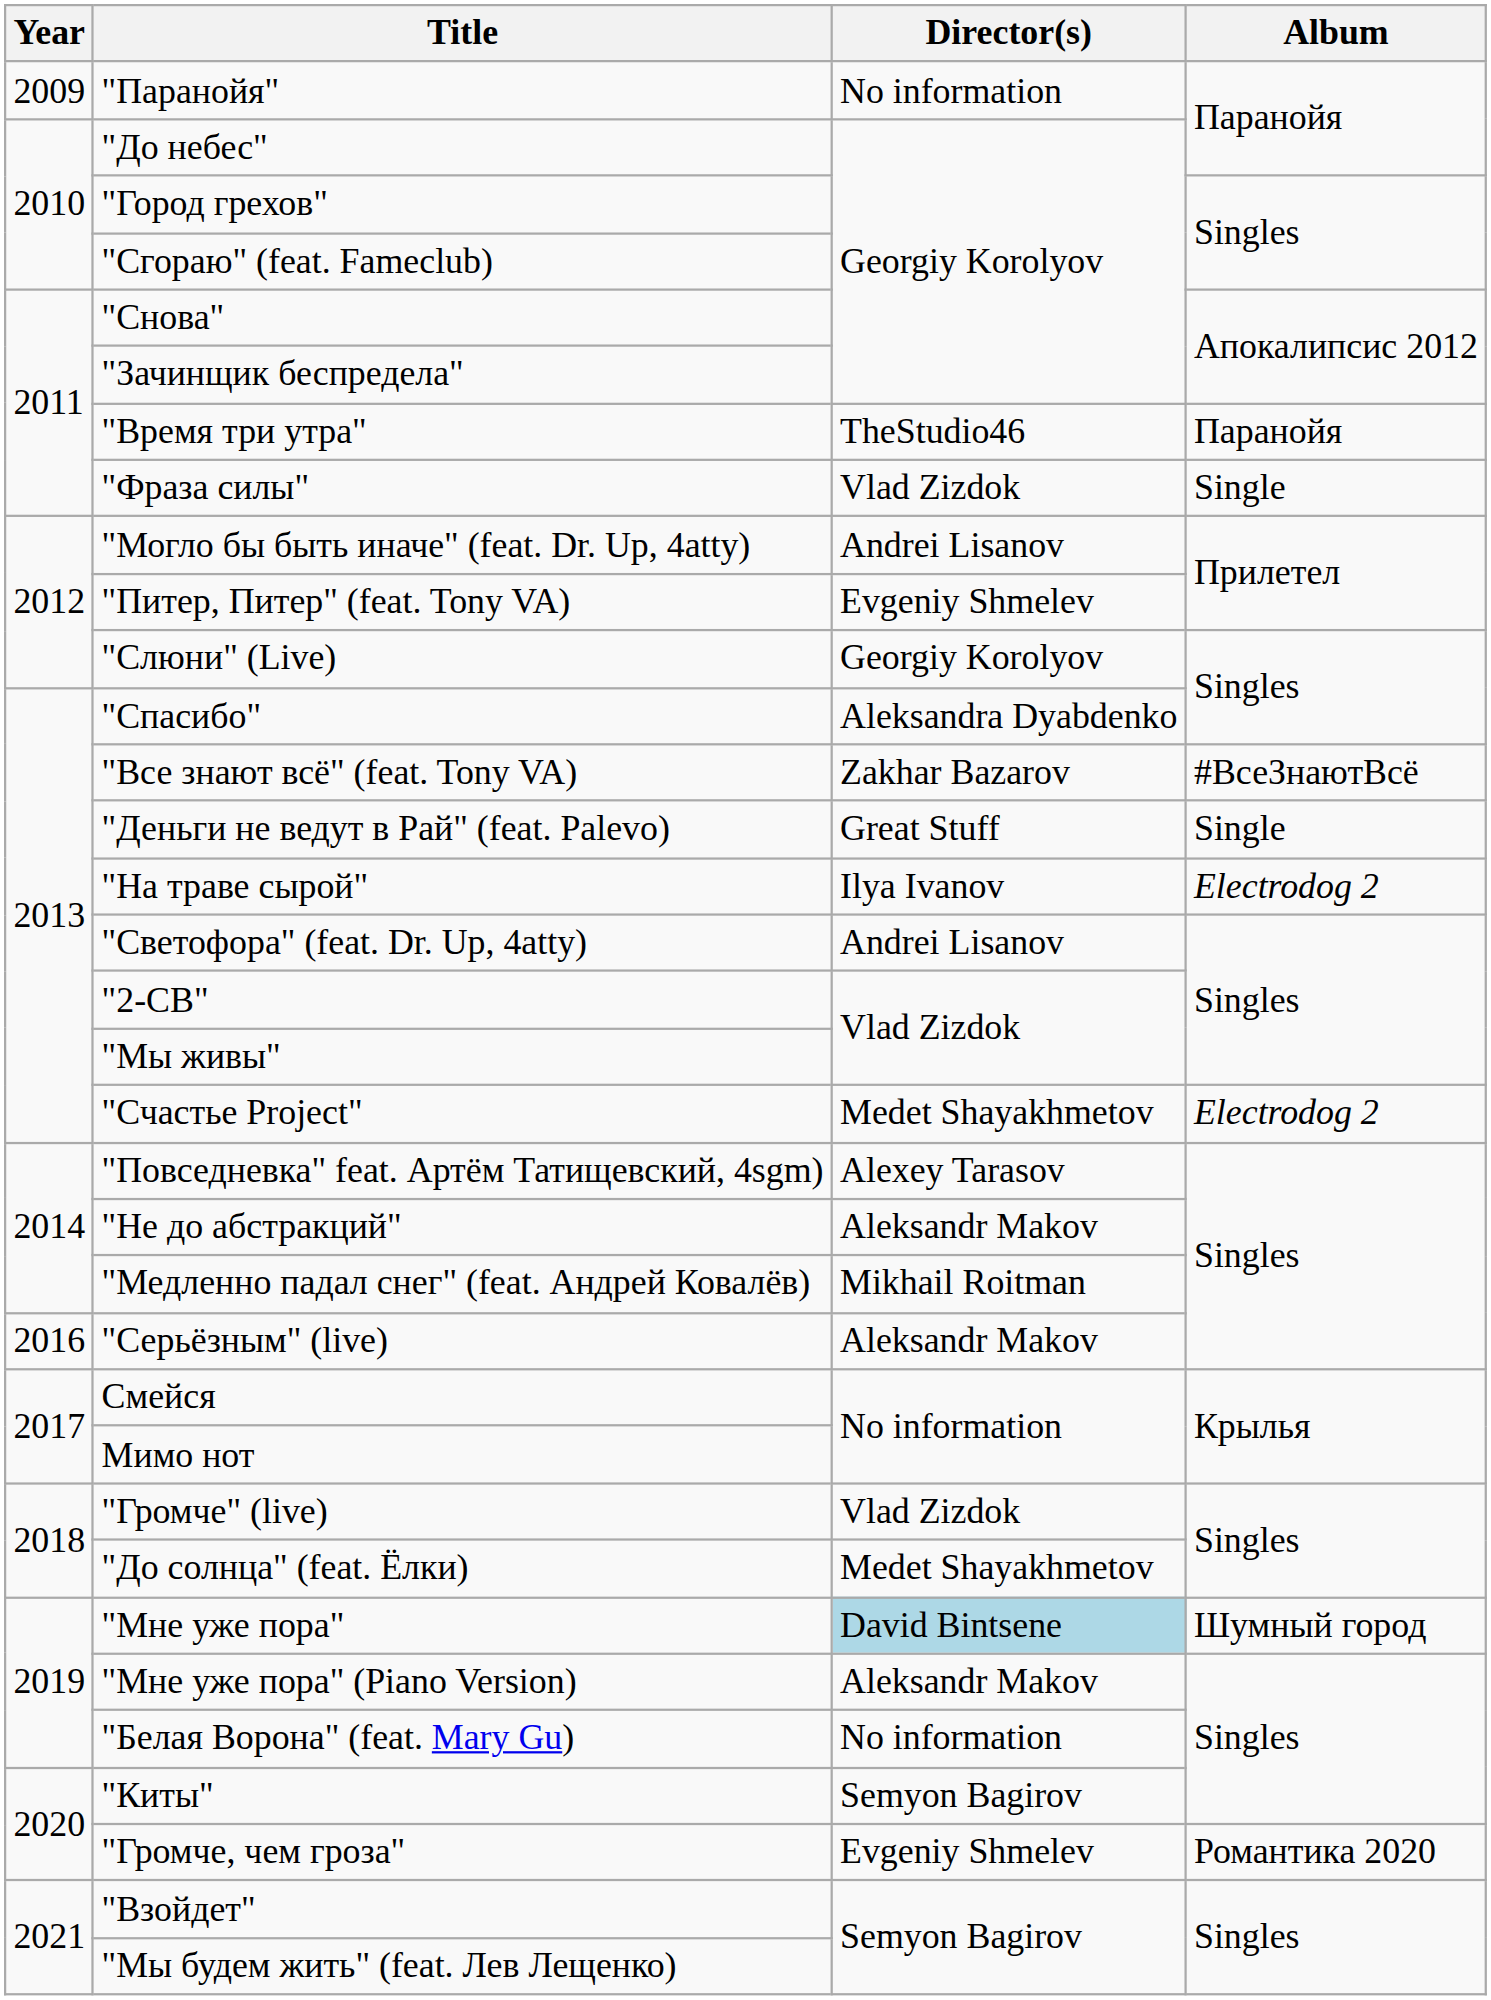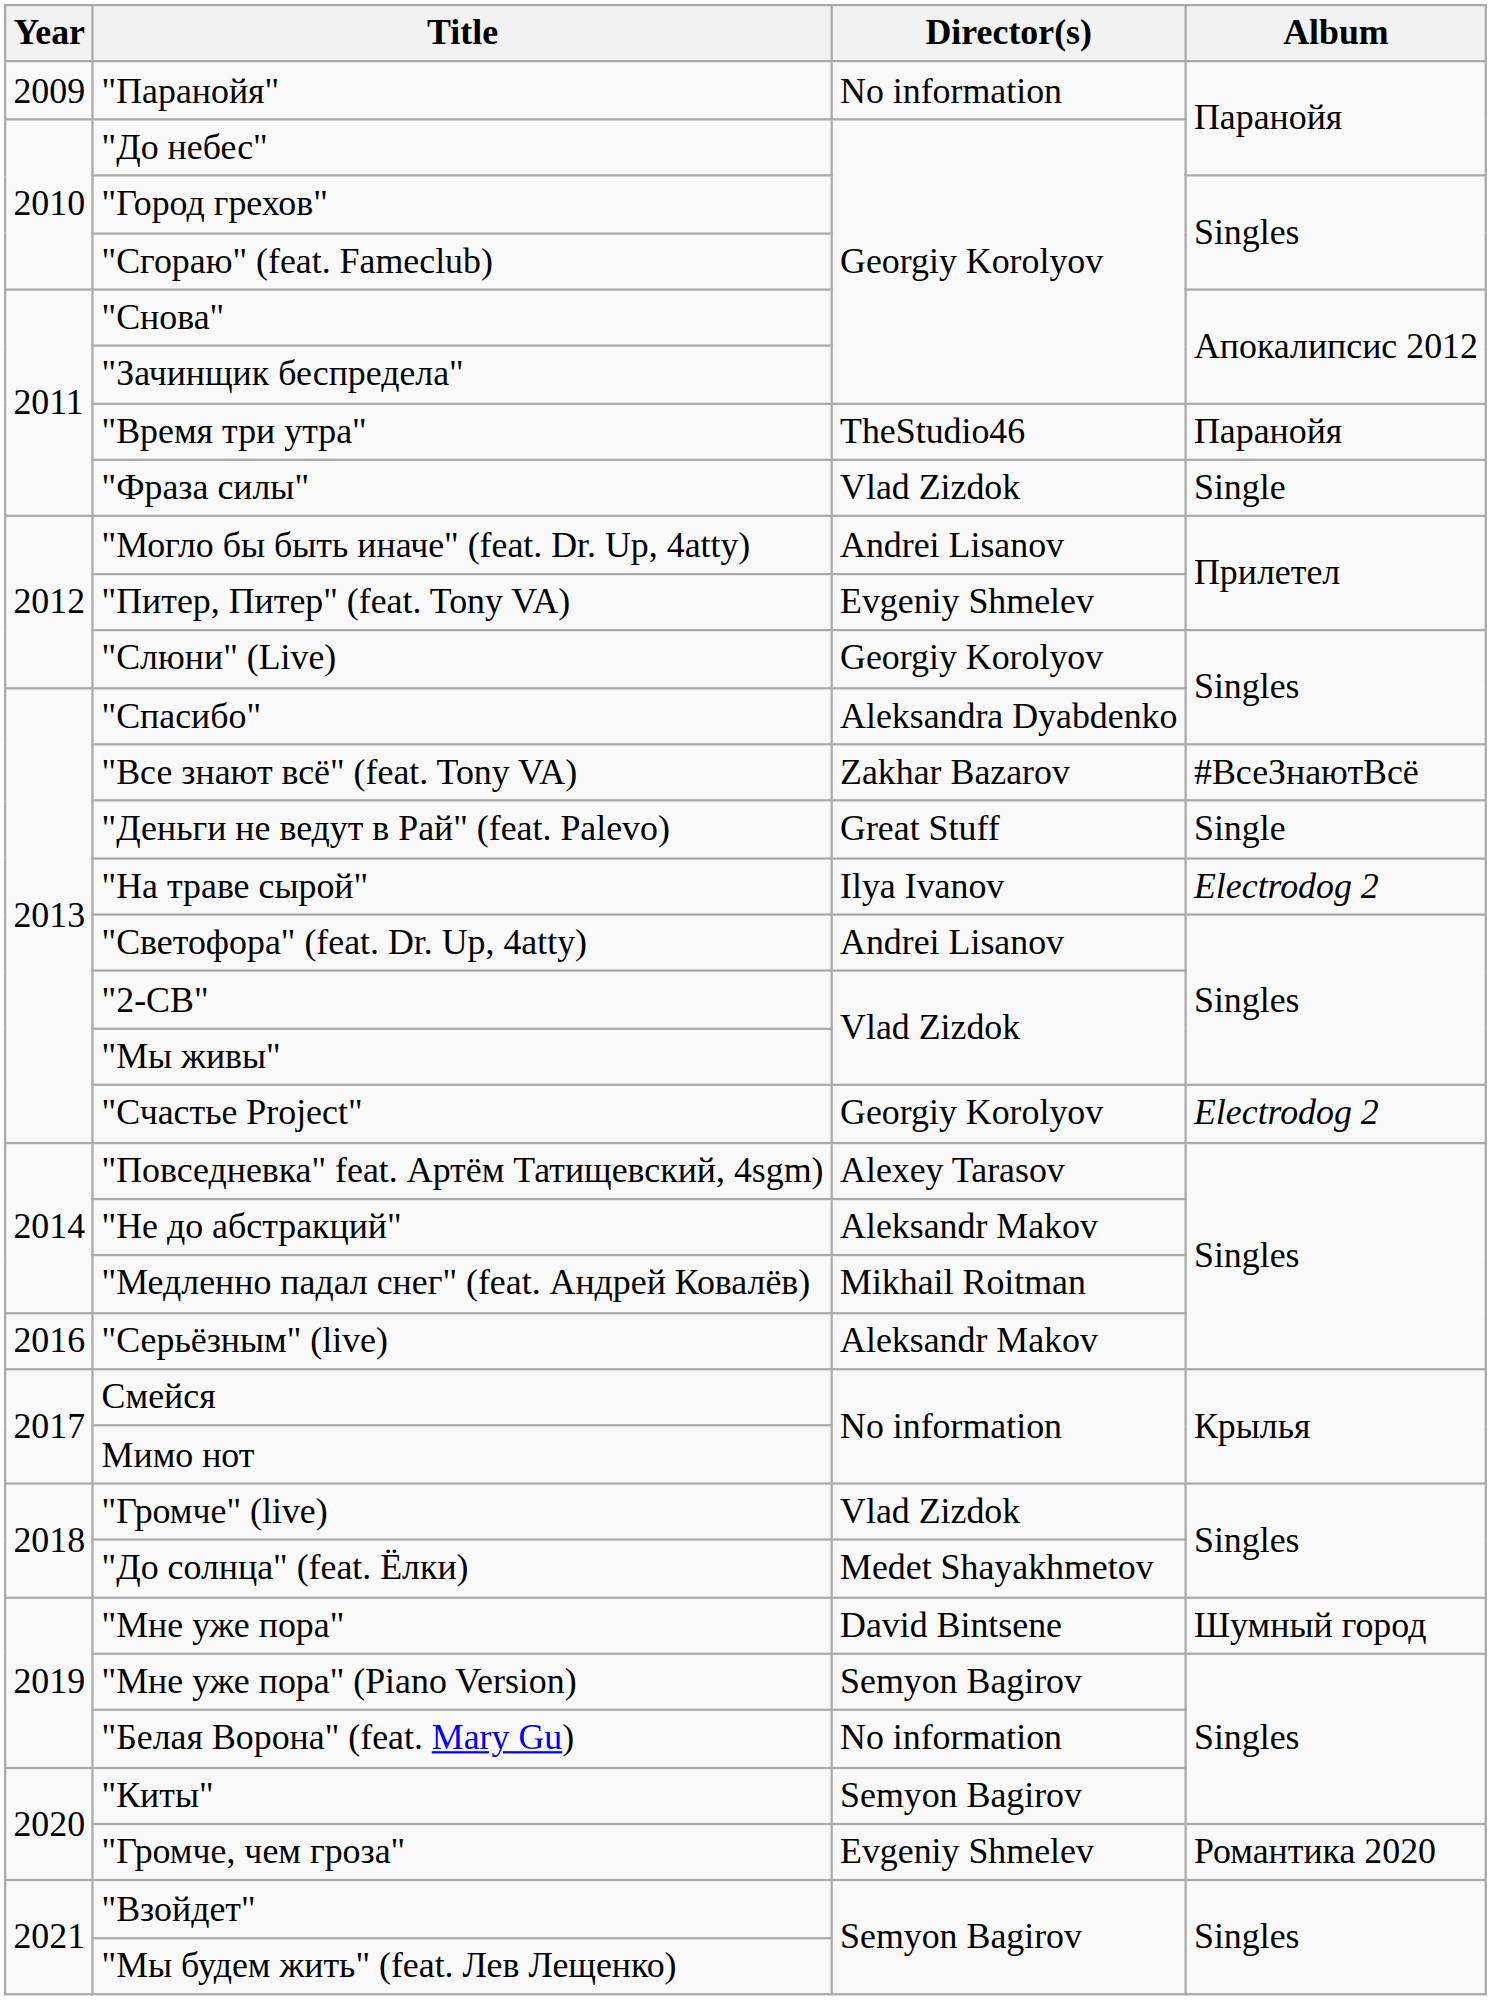 <table class="wikitable">
 <tr>
 <th>Year</th>
 <th>Title</th>
 <th>Director(s)</th>
 <th>Album</th>
 </tr>
 <tr>
 <td rowspan="1">2009</td>
 <td>"Паранойя"</td>
 <td>No information</td>
 <td rowspan="2">Паранойя</td>
 </tr>
 <tr>
 <td rowspan="3">2010</td>
 <td>"До небес"</td>
 <td rowspan="5">Georgiy Korolyov</td>
 </tr>
 <tr>
 <td>"Город грехов"</td>
 <td rowspan="2">Singles</td>
 </tr>
 <tr>
 <td>"Сгораю" (feat. Fameclub)</td>
 </tr>
 <tr>
 <td rowspan="4">2011</td>
 <td>"Снова"</td>
 <td rowspan="2">Апокалипсис 2012</td>
 </tr>
 <tr>
 <td>"Зачинщик беспредела"</td>
 </tr>
 <tr>
 <td>"Время три утра"</td>
 <td>TheStudio46</td>
 <td>Паранойя</td>
 </tr>
 <tr>
 <td>"Фраза силы"</td>
 <td>Vlad Zizdok</td>
 <td>Single</td>
 </tr>
 <tr>
 <td rowspan="3">2012</td>
 <td>"Могло бы быть иначе" (feat. Dr. Up, 4atty)</td>
 <td>Andrei Lisanov</td>
 <td rowspan="2">Прилетел</td>
 </tr>
 <tr>
 <td>"Питер, Питер" (feat. Tony VA)</td>
 <td>Evgeniy Shmelev</td>
 </tr>
 <tr>
 <td>"Слюни" (Live)</td>
 <td>Georgiy Korolyov</td>
 <td rowspan="2">Singles</td>
 </tr>
 <tr>
 <td rowspan="8">2013</td>
 <td>"Спасибо"</td>
 <td>Aleksandra Dyabdenko</td>
 </tr>
 <tr>
 <td>"Все знают всё" (feat. Tony VA)</td>
 <td>Zakhar Bazarov</td>
 <td>#ВсеЗнаютВсё</td>
 </tr>
 <tr>
 <td>"Деньги не ведут в Рай" (feat. Palevo)</td>
 <td>Great Stuff</td>
 <td>Single</td>
 </tr>
 <tr>
 <td>"На траве сырой"</td>
 <td>Ilya Ivanov</td>
 <td><em>Electrodog 2</em></td>
 </tr>
 <tr>
 <td>"Светофора" (feat. Dr. Up, 4atty)</td>
 <td>Andrei Lisanov</td>
 <td rowspan="3">Singles</td>
 </tr>
 <tr>
 <td>"2-CB"</td>
 <td rowspan="2">Vlad Zizdok</td>
 </tr>
 <tr>
 <td>"Мы живы"</td>
 </tr>
 <tr>
 <td>"Счастье Project"</td>
-<td>Medet Shayakhmetov</td>
+<td>Georgiy Korolyov</td>
 <td><em>Electrodog 2</em></td>
 </tr>
 <tr>
 <td rowspan="3">2014</td>
 <td>"Повседневка" feat. Артём Татищевский, 4sgm)</td>
 <td>Alexey Tarasov</td>
 <td rowspan="4">Singles</td>
 </tr>
 <tr>
 <td>"Не до абстракций"</td>
 <td>Aleksandr Makov</td>
 </tr>
 <tr>
 <td>"Медленно падал снег" (feat. Андрей Ковалёв)</td>
 <td>Mikhail Roitman</td>
 </tr>
 <tr>
 <td>2016</td>
 <td>"Серьёзным" (live)</td>
 <td>Aleksandr Makov</td>
 </tr>
 <tr>
 <td rowspan="2">2017</td>
 <td>Смейся</td>
 <td rowspan="2">No information</td>
 <td rowspan="2">Крылья</td>
 </tr>
 <tr>
 <td>Мимо нот</td>
 </tr>
 <tr>
 <td rowspan="2">2018</td>
 <td>"Громче" (live)</td>
 <td>Vlad Zizdok</td>
 <td rowspan="2">Singles</td>
 </tr>
 <tr>
 <td>"До солнца" (feat. Ёлки)</td>
 <td>Medet Shayakhmetov</td>
 </tr>
 <tr>
 <td rowspan="3">2019</td>
 <td>"Мне уже пора"</td>
-<td style="background: lightblue;">David Bintsene</td>
+<td>David Bintsene</td>
 <td>Шумный город</td>
 </tr>
 <tr>
 <td>"Мне уже пора" (Piano Version)</td>
-<td>Aleksandr Makov</td>
+<td>Semyon Bagirov</td>
 <td rowspan="3">Singles</td>
 </tr>
 <tr>
 <td>"Белая Ворона" (feat. <a href='#'>Mary Gu</a>)</td>
 <td>No information</td>
 </tr>
 <tr>
 <td rowspan="2">2020</td>
 <td>"Киты"</td>
 <td>Semyon Bagirov</td>
 </tr>
 <tr>
 <td>"Громче, чем гроза"</td>
 <td>Evgeniy Shmelev</td>
 <td>Романтика 2020</td>
 </tr>
 <tr>
 <td rowspan="2">2021</td>
 <td>"Взойдет"</td>
 <td rowspan="2">Semyon Bagirov</td>
 <td rowspan="2">Singles</td>
 </tr>
 <tr>
 <td>"Мы будем жить" (feat. Лев Лещенко)</td>
 </tr>
 </table>
